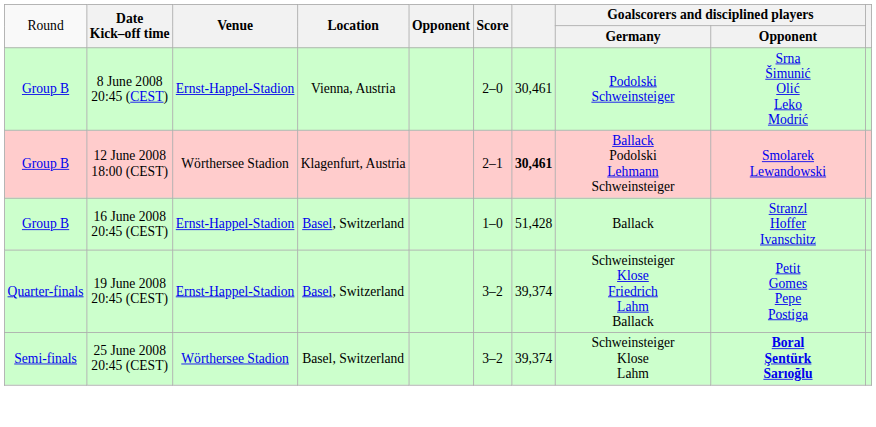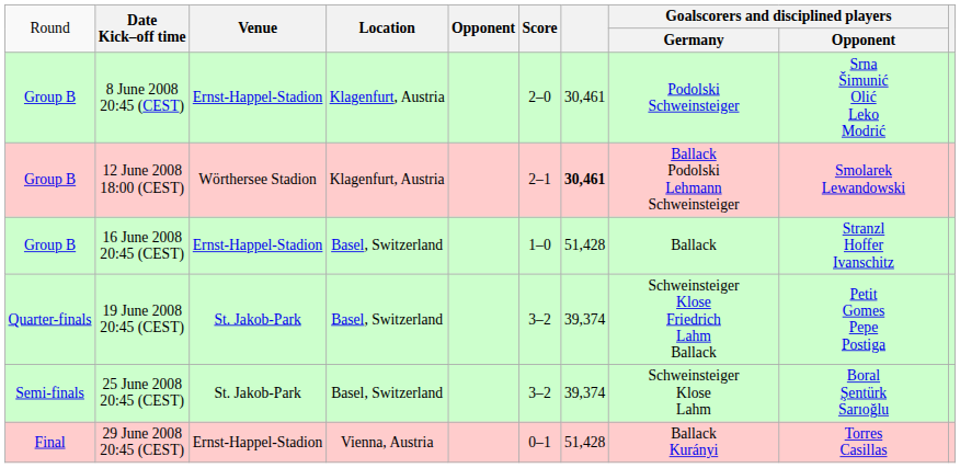 <table class="wikitable" Style="text-align: center">
 <tr>
 <td rowspan="2">Round</td>
 <th rowspan="2">Date<br>Kick–off time</th>
 <th rowspan="2">Venue</th>
 <th rowspan="2">Location</th>
 <th rowspan="2">Opponent</th>
 <th rowspan="2">Score<br></th>
 <th rowspan="2"></th>
 <th colspan="2">Goalscorers and disciplined players</th>
 <th rowspan="2"></th>
 </tr>
 <tr>
 <th style="width:175px">Germany</th>
 <th style="width:175px">Opponent</th>
 </tr>
 <tr style="background:#cfc">
 <td><a href='#'>Group B</a></td>
 <td>8 June 2008<br>20:45 (<a href='#'>CEST</a>)</td>
 <td><a href='#'>Ernst-Happel-Stadion</a></td>
-<td>Vienna, Austria</td>
+<td><a href='#'>Klagenfurt</a>, Austria</td>
 <td></td>
 <td>2–0</td>
 <td>30,461</td>
 <td><a href='#'>Podolski</a> <br><a href='#'>Schweinsteiger</a> </td>
 <td><a href='#'>Srna</a> <br><a href='#'>Šimunić</a> <br><a href='#'>Olić</a> <br><a href='#'>Leko</a> <br><a href='#'>Modrić</a> </td>
 <td></td>
 </tr>
 <tr style="background:#fcc">
 <td><a href='#'>Group B</a></td>
 <td>12 June 2008<br>18:00 (CEST)</td>
 <td>Wörthersee Stadion</td>
 <td>Klagenfurt, Austria</td>
 <td></td>
 <td>2–1</td>
 <td><strong>30,461</strong></td>
 <td><a href='#'>Ballack</a> <br>Podolski <br><a href='#'>Lehmann</a> <br>Schweinsteiger </td>
 <td><a href='#'>Smolarek</a> <br><a href='#'>Lewandowski</a> </td>
 <td></td>
 </tr>
 <tr style="background:#cfc">
 <td><a href='#'>Group B</a></td>
 <td>16 June 2008<br>20:45 (CEST)</td>
 <td><a href='#'>Ernst-Happel-Stadion</a></td>
 <td><a href='#'>Basel</a>, Switzerland</td>
 <td></td>
 <td>1–0</td>
 <td>51,428</td>
 <td>Ballack </td>
 <td><a href='#'>Stranzl</a> <br><a href='#'>Hoffer</a> <br><a href='#'>Ivanschitz</a> </td>
 <td></td>
 </tr>
 <tr style="background:#cfc">
 <td><a href='#'>Quarter-finals</a></td>
 <td>19 June 2008<br>20:45 (CEST)</td>
-<td><a href='#'>Ernst-Happel-Stadion</a></td>
+<td><a href='#'>St. Jakob-Park</a></td>
 <td><a href='#'>Basel</a>, Switzerland</td>
 <td></td>
 <td>3–2</td>
 <td>39,374</td>
 <td>Schweinsteiger <br><a href='#'>Klose</a> <br><a href='#'>Friedrich</a> <br><a href='#'>Lahm</a> <br>Ballack </td>
 <td><a href='#'>Petit</a> <br><a href='#'>Gomes</a> <br><a href='#'>Pepe</a> <br><a href='#'>Postiga</a> </td>
 <td></td>
 </tr>
 <tr style="background:#cfc">
 <td><a href='#'>Semi-finals</a></td>
 <td>25 June 2008<br>20:45 (CEST)</td>
-<td><a href='#'>Wörthersee Stadion</a></td>
+<td>St. Jakob-Park</td>
 <td>Basel, Switzerland</td>
 <td></td>
 <td>3–2</td>
 <td>39,374</td>
 <td>Schweinsteiger <br>Klose <br>Lahm </td>
-<td><strong><a href='#'>Boral</a> <br><a href='#'>Şentürk</a> <br><a href='#'>Sarıoğlu</a> </strong></td>
+<td><a href='#'>Boral</a> <br><a href='#'>Şentürk</a> <br><a href='#'>Sarıoğlu</a> </td>
+<td></td>
+</tr>
+<tr style="background:#fcc">
+<td><a href='#'>Final</a></td>
+<td>29 June 2008<br>20:45 (CEST)</td>
+<td>Ernst-Happel-Stadion</td>
+<td>Vienna, Austria</td>
+<td></td>
+<td>0–1</td>
+<td>51,428</td>
+<td>Ballack <br><a href='#'>Kurányi</a> </td>
+<td><a href='#'>Torres</a> <br><a href='#'>Casillas</a> </td>
 <td></td>
 </tr>
 </table>
